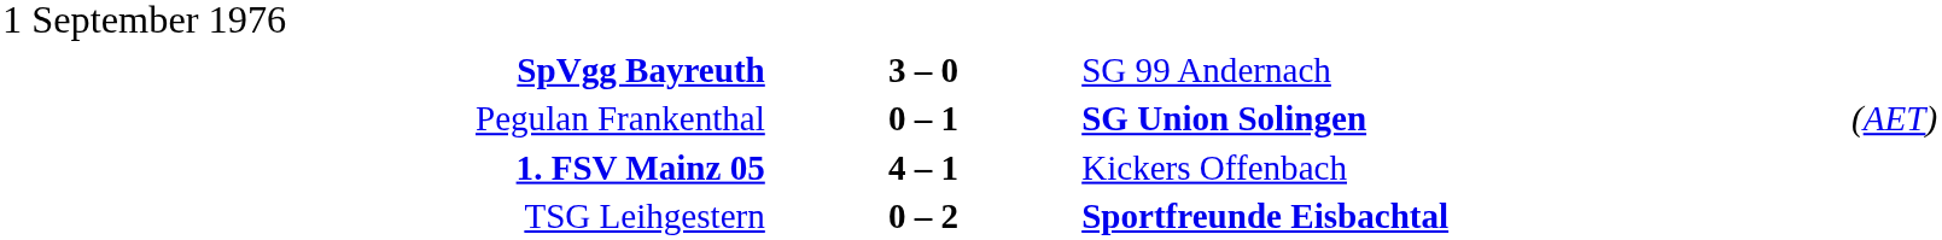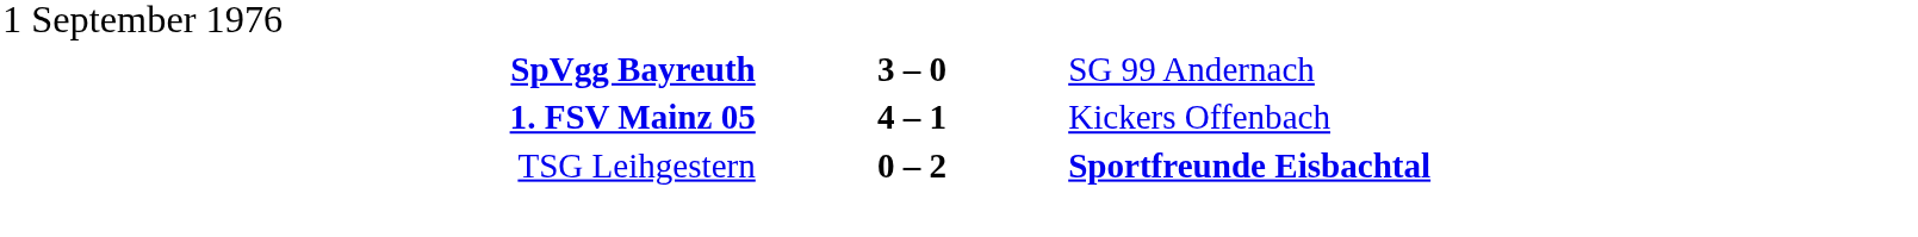 <table width=100% cellspacing=1>
 <tr>
 <th width=25%></th>
 <th width=10%></th>
 <th width=25%></th>
 <th></th>
 </tr>
 <tr>
 <td>1 September 1976</td>
 </tr>
 <tr style=font-size:90%>
 <td align=right><strong><a href='#'>SpVgg Bayreuth</a></strong></td>
 <td align=center><strong>3 – 0</strong></td>
 <td><a href='#'>SG 99 Andernach</a></td>
 </tr>
 <tr style=font-size:90%>
-<td align=right><a href='#'>Pegulan Frankenthal</a></td>
-<td align=center><strong>0 – 1</strong></td>
-<td><strong><a href='#'>SG Union Solingen</a></strong></td>
-<td><em>(<a href='#'>AET</a>)</em></td>
-</tr>
-<tr style=font-size:90%>
 <td align=right><strong><a href='#'>1. FSV Mainz 05</a></strong></td>
 <td align=center><strong>4 – 1</strong></td>
 <td><a href='#'>Kickers Offenbach</a></td>
 </tr>
 <tr style=font-size:90%>
 <td align=right><a href='#'>TSG Leihgestern</a></td>
 <td align=center><strong>0 – 2</strong></td>
 <td><strong><a href='#'>Sportfreunde Eisbachtal</a></strong></td>
 </tr>
 </table>
